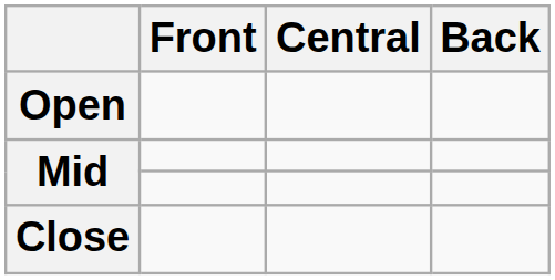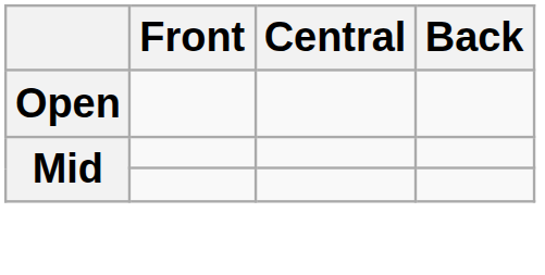 <table class="wikitable" style="text-align:center;">
 <tr>
 <th></th>
 <th>Front</th>
 <th>Central</th>
 <th>Back</th>
 </tr>
 <tr>
 <th>Open</th>
 <td></td>
 <td></td>
 <td></td>
 </tr>
 <tr>
 <th rowspan=2>Mid</th>
 <td></td>
 <td></td>
 <td></td>
 </tr>
 <tr>
 <td></td>
 <td></td>
 <td></td>
 </tr>
-<tr>
-<th>Close</th>
-<td></td>
-<td></td>
-<td></td>
-</tr>
 </table>
